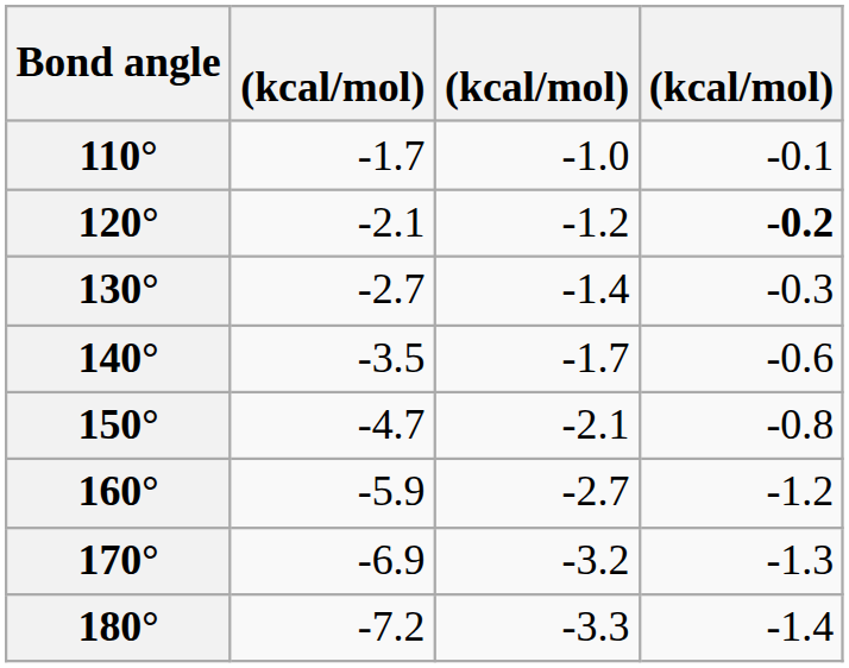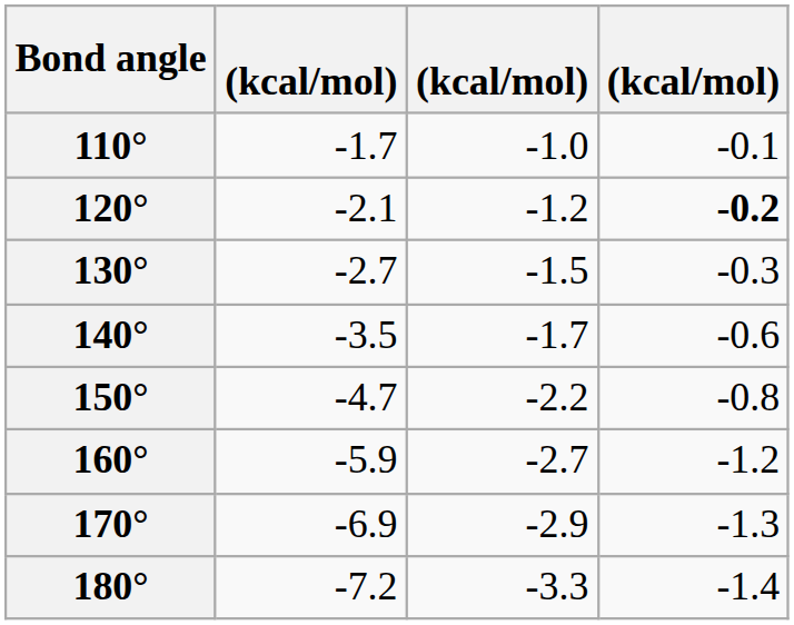 <table class="wikitable" style=text-align:right>
 <tr>
 <th>Bond angle</th>
 <th> <br> (kcal/mol)</th>
 <th> <br> (kcal/mol)</th>
 <th> <br> (kcal/mol)</th>
 </tr>
 <tr>
 <th>110°</th>
 <td>-1.7</td>
 <td>-1.0</td>
 <td>-0.1</td>
 </tr>
 <tr>
 <th>120°</th>
 <td>-2.1</td>
 <td>-1.2</td>
 <td><strong>-0.2</strong></td>
 </tr>
 <tr>
 <th>130°</th>
 <td>-2.7</td>
-<td>-1.4</td>
+<td>-1.5</td>
 <td>-0.3</td>
 </tr>
 <tr>
 <th>140°</th>
 <td>-3.5</td>
 <td>-1.7</td>
 <td>-0.6</td>
 </tr>
 <tr>
 <th>150°</th>
 <td>-4.7</td>
-<td>-2.1</td>
+<td>-2.2</td>
 <td>-0.8</td>
 </tr>
 <tr>
 <th>160°</th>
 <td>-5.9</td>
 <td>-2.7</td>
 <td>-1.2</td>
 </tr>
 <tr>
 <th>170°</th>
 <td>-6.9</td>
-<td>-3.2</td>
+<td>-2.9</td>
 <td>-1.3</td>
 </tr>
 <tr>
 <th>180°</th>
 <td>-7.2</td>
 <td>-3.3</td>
 <td>-1.4</td>
 </tr>
 </table>
